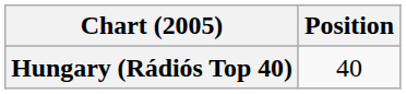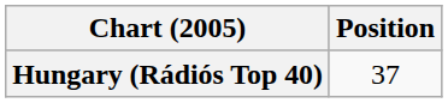 <table class="wikitable plainrowheaders" style="text-align:center">
 <tr>
 <th>Chart (2005)</th>
 <th>Position</th>
 </tr>
 <tr>
 <th scope="row">Hungary (Rádiós Top 40)</th>
-<td>40</td>
+<td>37</td>
 </tr>
 </table>
